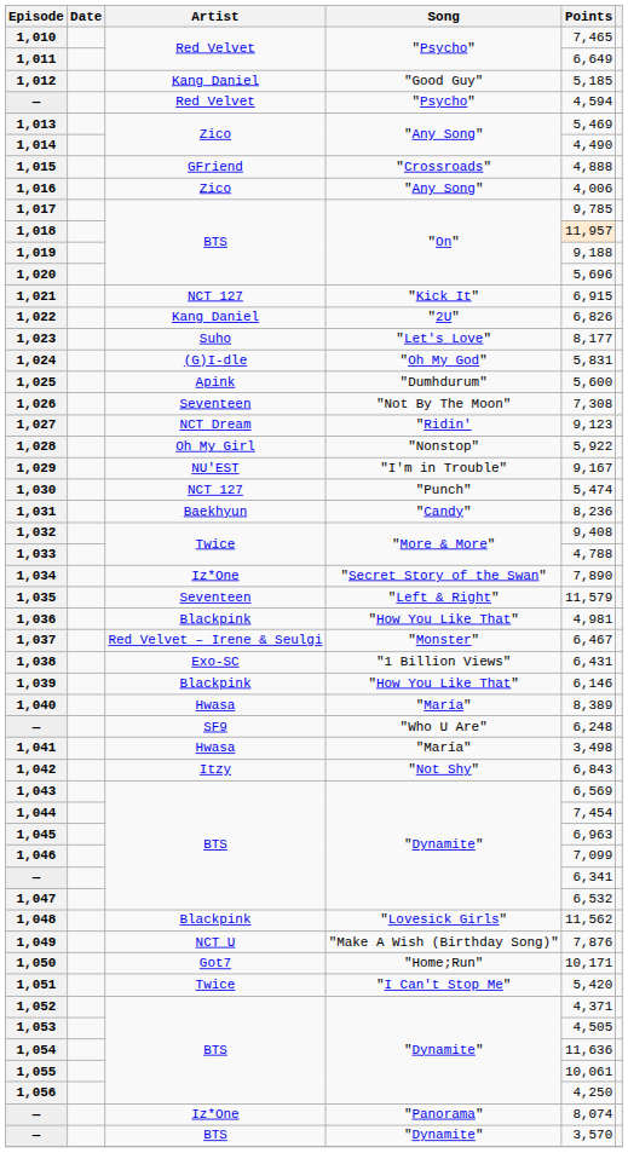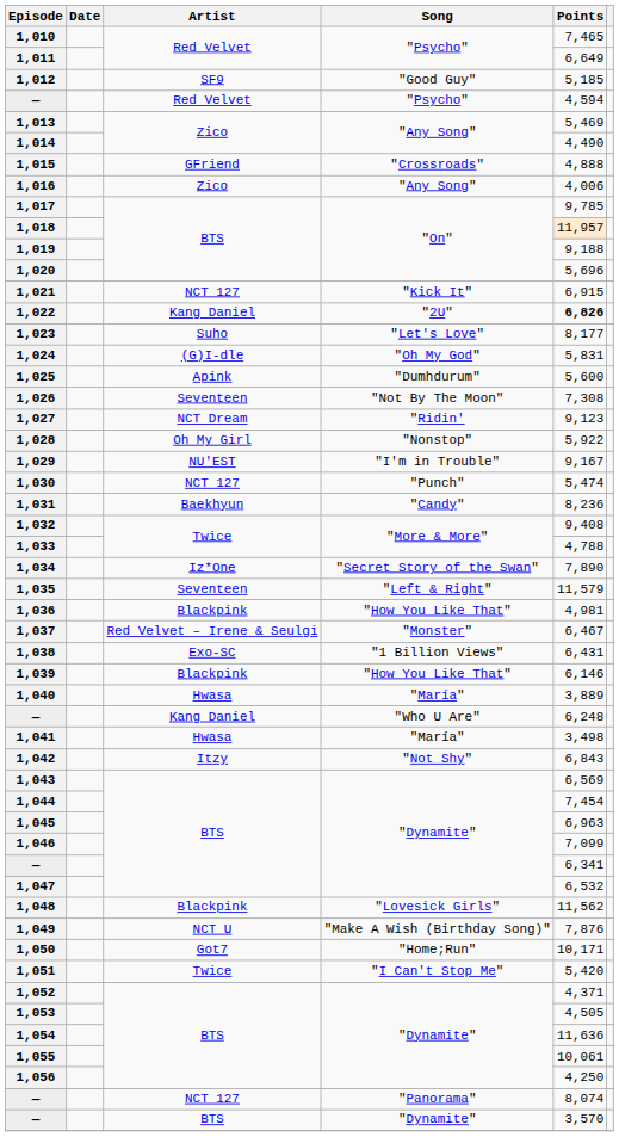 <table class="wikitable sortable plainrowheaders" style=text-align:center>
 <tr>
 <th scope=col>Episode</th>
 <th scope=col>Date</th>
 <th scope=col>Artist</th>
 <th scope=col>Song</th>
 <th scope=col>Points</th>
 <th class=unsortable scope=col></th>
 </tr>
 <tr>
 <th scope="row">1,010</th>
 <td></td>
 <td rowspan="2"><a href='#'>Red Velvet</a></td>
 <td rowspan="2">"<a href='#'>Psycho</a>"</td>
 <td style="text-align:right">7,465</td>
 <td></td>
 </tr>
 <tr>
 <th scope="row">1,011</th>
 <td></td>
 <td style="text-align:right">6,649</td>
 <td></td>
 </tr>
 <tr>
 <th scope="row">1,012</th>
 <td></td>
-<td><a href='#'>Kang Daniel</a></td>
+<td><a href='#'>SF9</a></td>
 <td>"Good Guy"</td>
 <td style="text-align:right">5,185</td>
 <td></td>
 </tr>
 <tr>
 <th style="background:#eee;" scope="row">—</th>
 <td></td>
 <td><a href='#'>Red Velvet</a></td>
 <td>"<a href='#'>Psycho</a>"</td>
 <td style="text-align:right">4,594</td>
 <td></td>
 </tr>
 <tr>
 <th scope="row">1,013</th>
 <td></td>
 <td rowspan="2"><a href='#'>Zico</a></td>
 <td rowspan="2">"<a href='#'>Any Song</a>"</td>
 <td style="text-align:right">5,469</td>
 <td></td>
 </tr>
 <tr>
 <th scope="row">1,014</th>
 <td></td>
 <td style="text-align:right">4,490</td>
 <td></td>
 </tr>
 <tr>
 <th scope="row">1,015</th>
 <td></td>
 <td><a href='#'>GFriend</a></td>
 <td>"<a href='#'>Crossroads</a>"</td>
 <td style="text-align:right">4,888</td>
 <td></td>
 </tr>
 <tr>
 <th scope="row">1,016</th>
 <td></td>
 <td><a href='#'>Zico</a></td>
 <td>"<a href='#'>Any Song</a>"</td>
 <td style="text-align:right">4,006</td>
 <td></td>
 </tr>
 <tr>
 <th scope="row">1,017</th>
 <td></td>
 <td rowspan="4"><a href='#'>BTS</a></td>
 <td rowspan="4">"<a href='#'>On</a>"</td>
 <td style="text-align:right">9,785</td>
 <td></td>
 </tr>
 <tr>
 <th scope="row">1,018</th>
 <td></td>
 <td style="background: #ffebd2; text-align:right">11,957 </td>
 <td></td>
 </tr>
 <tr>
 <th scope="row">1,019</th>
 <td></td>
 <td style="text-align:right">9,188</td>
 <td></td>
 </tr>
 <tr>
 <th scope="row">1,020</th>
 <td></td>
 <td style="text-align:right">5,696</td>
 <td></td>
 </tr>
 <tr>
 <th scope="row">1,021</th>
 <td></td>
 <td><a href='#'>NCT 127</a></td>
 <td>"<a href='#'>Kick It</a>"</td>
 <td style="text-align:right">6,915</td>
 <td></td>
 </tr>
 <tr>
 <th scope="row">1,022</th>
 <td></td>
 <td><a href='#'>Kang Daniel</a></td>
 <td>"<a href='#'>2U</a>"</td>
-<td style="text-align:right">6,826</td>
+<td style="text-align:right"><strong>6,826</strong></td>
 <td></td>
 </tr>
 <tr>
 <th scope="row">1,023</th>
 <td></td>
 <td><a href='#'>Suho</a></td>
 <td>"<a href='#'>Let's Love</a>"</td>
 <td style="text-align:right">8,177</td>
 <td></td>
 </tr>
 <tr>
 <th scope="row">1,024</th>
 <td></td>
 <td data-sort-value="GI-dle"><a href='#'>(G)I-dle</a></td>
 <td>"<a href='#'>Oh My God</a>"</td>
 <td style="text-align:right">5,831</td>
 <td></td>
 </tr>
 <tr>
 <th scope="row">1,025</th>
 <td></td>
 <td><a href='#'>Apink</a></td>
 <td>"Dumhdurum"</td>
 <td style="text-align:right">5,600</td>
 <td></td>
 </tr>
 <tr>
 <th scope="row">1,026</th>
 <td></td>
 <td><a href='#'>Seventeen</a></td>
 <td>"Not By The Moon"</td>
 <td style="text-align:right">7,308</td>
 <td></td>
 </tr>
 <tr>
 <th scope="row">1,027</th>
 <td></td>
 <td><a href='#'>NCT Dream</a></td>
 <td>"<a href='#'>Ridin'</a></td>
 <td style="text-align:right">9,123</td>
 <td></td>
 </tr>
 <tr>
 <th scope="row">1,028</th>
 <td></td>
 <td><a href='#'>Oh My Girl</a></td>
 <td>"Nonstop"</td>
 <td style="text-align:right">5,922</td>
 <td></td>
 </tr>
 <tr>
 <th scope="row">1,029</th>
 <td></td>
 <td><a href='#'>NU'EST</a></td>
 <td>"I'm in Trouble"</td>
 <td style="text-align:right">9,167</td>
 <td></td>
 </tr>
 <tr>
 <th scope="row">1,030</th>
 <td></td>
 <td><a href='#'>NCT 127</a></td>
 <td>"Punch"</td>
 <td style="text-align:right">5,474</td>
 <td></td>
 </tr>
 <tr>
 <th scope="row">1,031</th>
 <td></td>
 <td><a href='#'>Baekhyun</a></td>
 <td>"<a href='#'>Candy</a>"</td>
 <td style="text-align:right">8,236</td>
 <td></td>
 </tr>
 <tr>
 <th scope="row">1,032</th>
 <td></td>
 <td rowspan="2"><a href='#'>Twice</a></td>
 <td rowspan="2">"<a href='#'>More & More</a>"</td>
 <td style="text-align:right">9,408</td>
 <td></td>
 </tr>
 <tr>
 <th scope="row">1,033</th>
 <td></td>
 <td style="text-align:right">4,788</td>
 <td></td>
 </tr>
 <tr>
 <th scope="row">1,034</th>
 <td></td>
 <td><a href='#'>Iz*One</a></td>
 <td>"<a href='#'>Secret Story of the Swan</a>"</td>
 <td style="text-align:right">7,890</td>
 <td></td>
 </tr>
 <tr>
 <th scope="row">1,035</th>
 <td></td>
 <td><a href='#'>Seventeen</a></td>
 <td>"<a href='#'>Left & Right</a>"</td>
 <td style="text-align:right">11,579</td>
 <td></td>
 </tr>
 <tr>
 <th scope="row">1,036</th>
 <td></td>
 <td><a href='#'>Blackpink</a></td>
 <td>"<a href='#'>How You Like That</a>"</td>
 <td style="text-align:right">4,981</td>
 <td></td>
 </tr>
 <tr>
 <th scope="row">1,037</th>
 <td></td>
 <td><a href='#'>Red Velvet – Irene & Seulgi</a></td>
 <td>"<a href='#'>Monster</a>"</td>
 <td style="text-align:right">6,467</td>
 <td></td>
 </tr>
 <tr>
 <th scope="row">1,038</th>
 <td></td>
 <td><a href='#'>Exo-SC</a></td>
 <td>"1 Billion Views"</td>
 <td style="text-align:right">6,431</td>
 <td></td>
 </tr>
 <tr>
 <th scope="row">1,039</th>
 <td></td>
 <td><a href='#'>Blackpink</a></td>
 <td>"<a href='#'>How You Like That</a>"</td>
 <td style="text-align:right">6,146</td>
 <td></td>
 </tr>
 <tr>
 <th scope="row">1,040</th>
 <td></td>
 <td><a href='#'>Hwasa</a></td>
 <td>"<a href='#'>María</a>"</td>
-<td style="text-align:right">8,389</td>
+<td style="text-align:right">3,889</td>
 <td></td>
 </tr>
 <tr>
 <th style="background:#eee;" scope="row">—</th>
 <td></td>
-<td><a href='#'>SF9</a></td>
+<td><a href='#'>Kang Daniel</a></td>
 <td>"Who U Are"</td>
 <td style="text-align:right">6,248</td>
 <td></td>
 </tr>
 <tr>
 <th scope="row">1,041</th>
 <td></td>
 <td><a href='#'>Hwasa</a></td>
 <td>"María"</td>
 <td style="text-align:right">3,498</td>
 <td></td>
 </tr>
 <tr>
 <th scope="row">1,042</th>
 <td></td>
 <td><a href='#'>Itzy</a></td>
 <td>"<a href='#'>Not Shy</a>"</td>
 <td style="text-align:right">6,843</td>
 <td></td>
 </tr>
 <tr>
 <th scope="row">1,043</th>
 <td></td>
 <td rowspan="6"><a href='#'>BTS</a></td>
 <td rowspan="6">"<a href='#'>Dynamite</a>"</td>
 <td style="text-align:right">6,569</td>
 <td></td>
 </tr>
 <tr>
 <th scope="row">1,044</th>
 <td></td>
 <td style="text-align:right">7,454</td>
 <td></td>
 </tr>
 <tr>
 <th scope="row">1,045</th>
 <td></td>
 <td style="text-align:right">6,963</td>
 <td></td>
 </tr>
 <tr>
 <th scope="row">1,046</th>
 <td></td>
 <td style="text-align:right">7,099</td>
 <td></td>
 </tr>
 <tr>
 <th style="background:#eee;" scope="row">—</th>
 <td></td>
 <td style="text-align:right">6,341</td>
 <td></td>
 </tr>
 <tr>
 <th scope="row">1,047</th>
 <td></td>
 <td style="text-align:right">6,532</td>
 <td></td>
 </tr>
 <tr>
 <th scope="row">1,048</th>
 <td></td>
 <td><a href='#'>Blackpink</a></td>
 <td>"<a href='#'>Lovesick Girls</a>"</td>
 <td style="text-align:right">11,562</td>
 <td></td>
 </tr>
 <tr>
 <th scope="row">1,049</th>
 <td></td>
 <td><a href='#'>NCT U</a></td>
 <td>"Make A Wish (Birthday Song)"</td>
 <td style="text-align:right">7,876</td>
 <td></td>
 </tr>
 <tr>
 <th scope="row">1,050</th>
 <td></td>
 <td><a href='#'>Got7</a></td>
 <td>"Home;Run"</td>
 <td style="text-align:right">10,171</td>
 <td></td>
 </tr>
 <tr>
 <th scope="row">1,051</th>
 <td></td>
 <td><a href='#'>Twice</a></td>
 <td>"<a href='#'>I Can't Stop Me</a>"</td>
 <td style="text-align:right">5,420</td>
 <td></td>
 </tr>
 <tr>
 <th scope="row">1,052</th>
 <td></td>
 <td rowspan="5"><a href='#'>BTS</a></td>
 <td rowspan="5">"<a href='#'>Dynamite</a>"</td>
 <td style="text-align:right">4,371</td>
 <td></td>
 </tr>
 <tr>
 <th scope="row">1,053</th>
 <td></td>
 <td style="text-align:right">4,505</td>
 <td></td>
 </tr>
 <tr>
 <th scope="row">1,054</th>
 <td></td>
 <td style="text-align:right">11,636</td>
 <td></td>
 </tr>
 <tr>
 <th scope="row">1,055</th>
 <td></td>
 <td style="text-align:right">10,061</td>
 <td></td>
 </tr>
 <tr>
 <th scope="row">1,056</th>
 <td></td>
 <td style="text-align:right">4,250</td>
 <td></td>
 </tr>
 <tr>
 <th style="background:#eee;" scope="row">—</th>
 <td></td>
-<td><a href='#'>Iz*One</a></td>
+<td><a href='#'>NCT 127</a></td>
 <td>"<a href='#'>Panorama</a>"</td>
 <td style="text-align:right">8,074</td>
 <td></td>
 </tr>
 <tr>
 <th style="background:#eee;" scope="row">—</th>
 <td></td>
 <td><a href='#'>BTS</a></td>
 <td>"<a href='#'>Dynamite</a>"</td>
 <td style="text-align:right">3,570</td>
 <td></td>
 </tr>
 <tr>
 </tr>
 </table>
